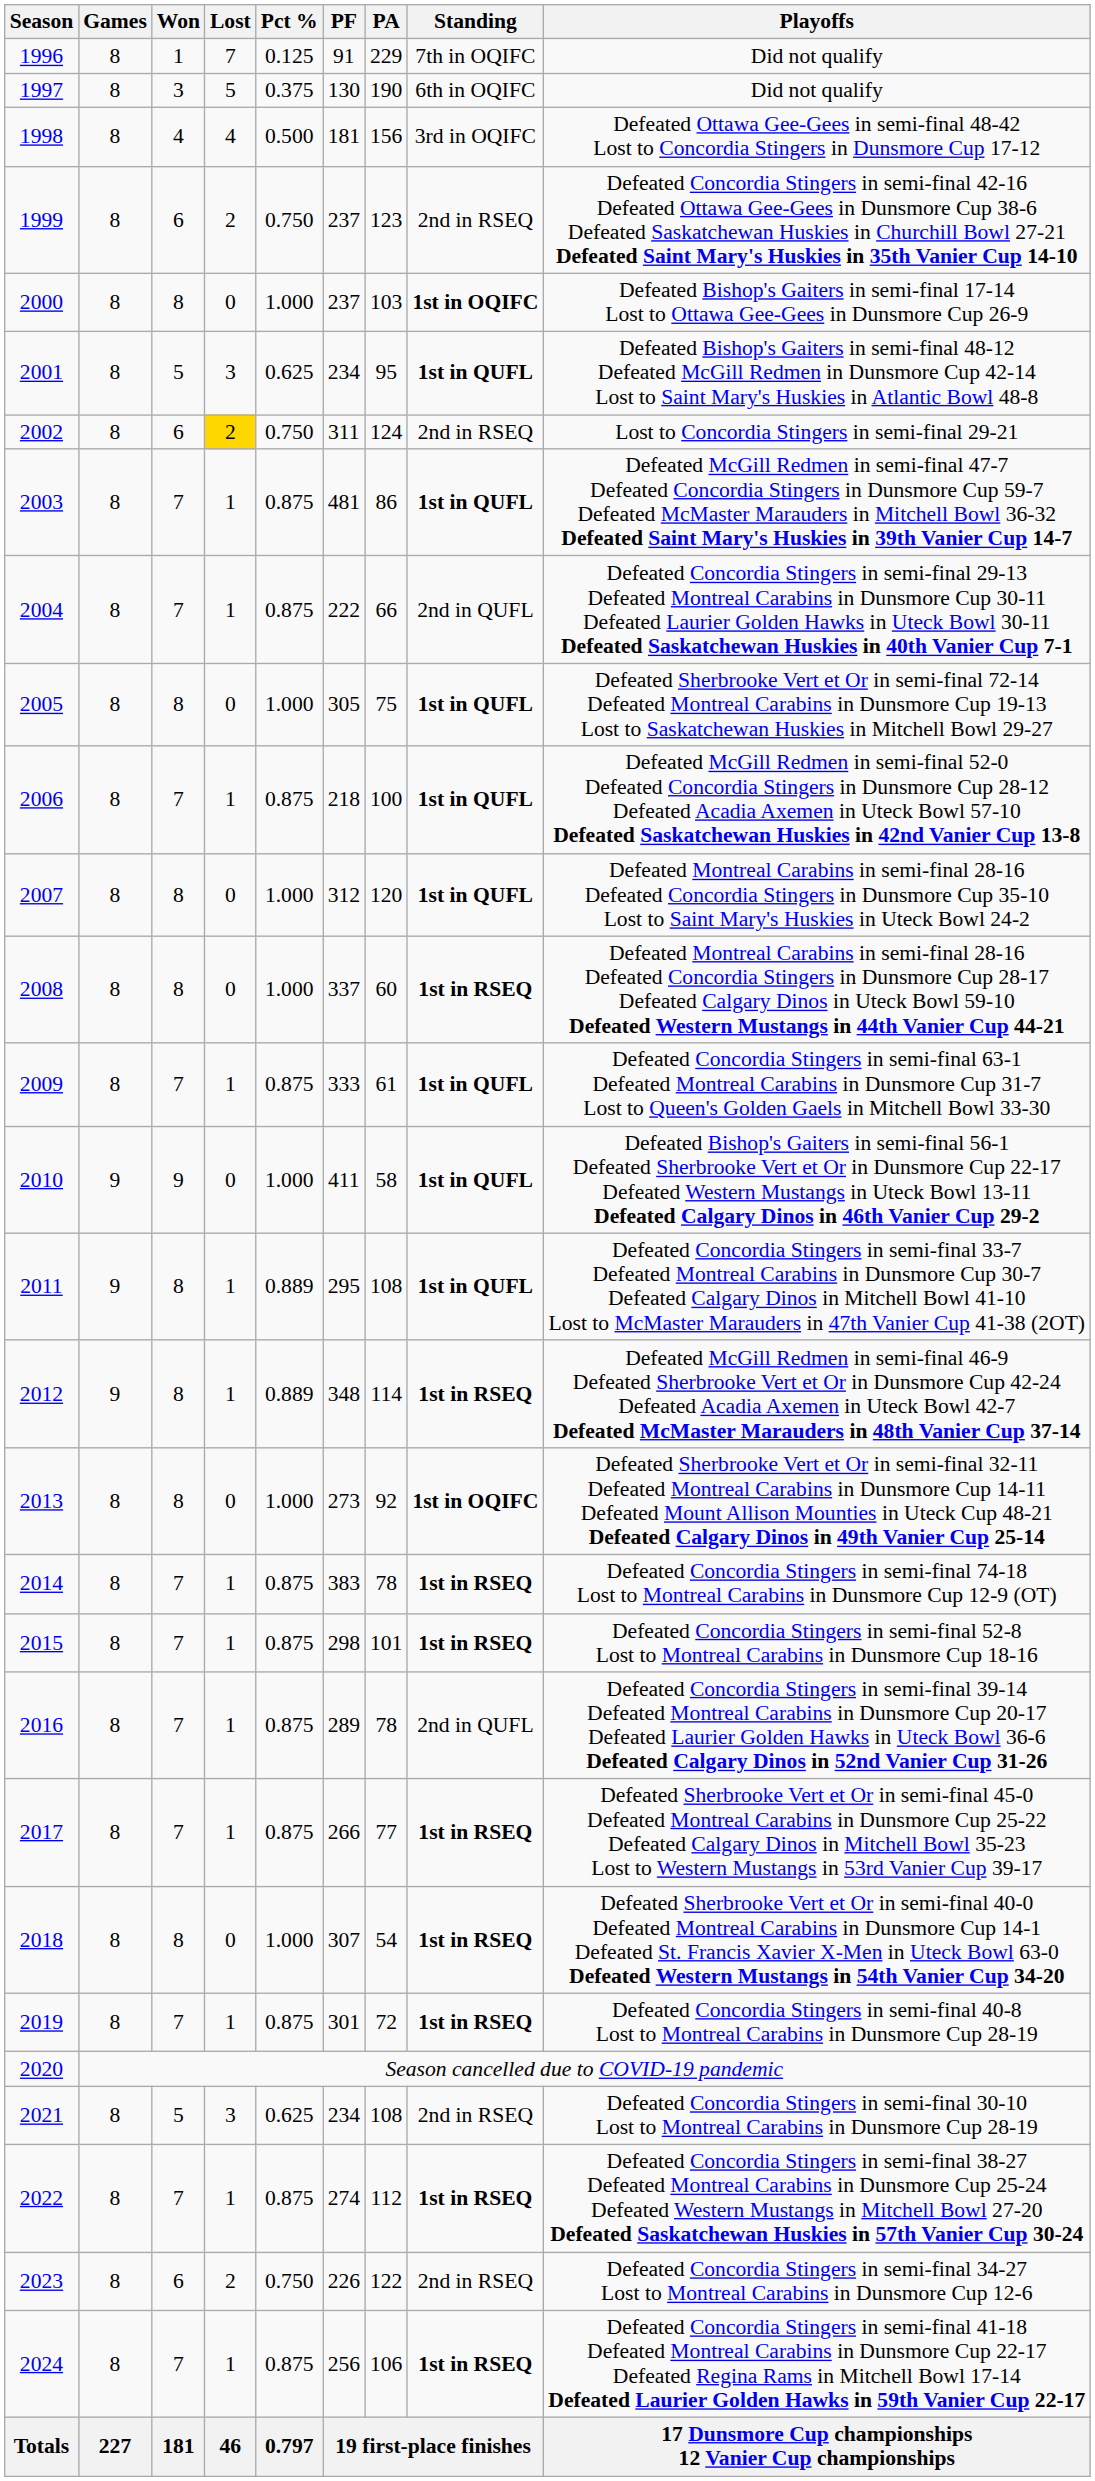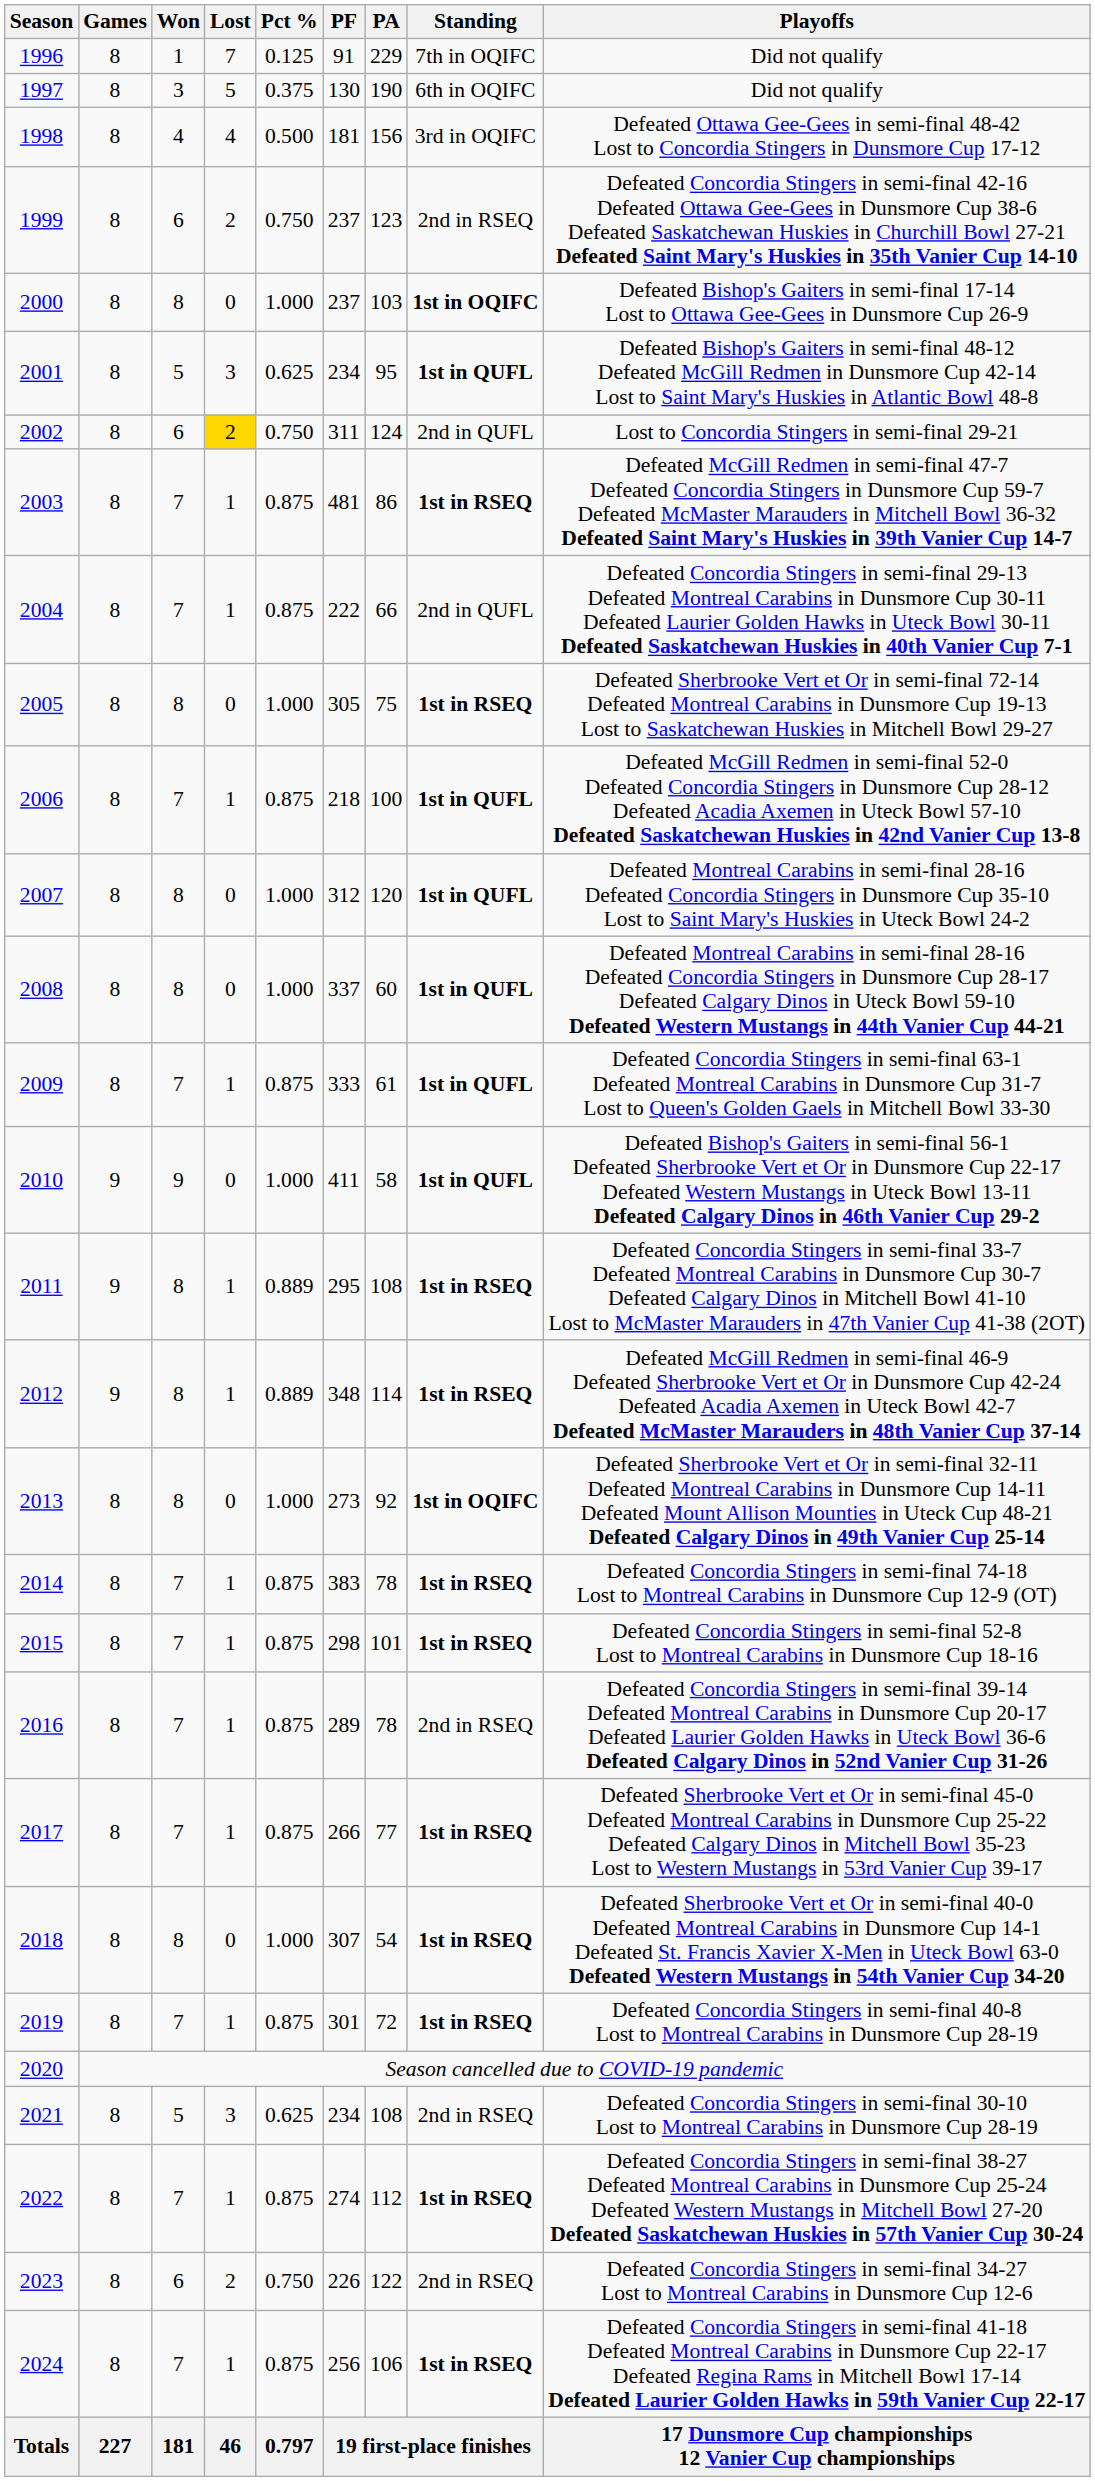 <table class="wikitable" style="text-align:center">
 <tr>
 <th>Season</th>
 <th>Games</th>
 <th>Won</th>
 <th>Lost</th>
 <th>Pct %</th>
 <th>PF</th>
 <th>PA</th>
 <th>Standing</th>
 <th>Playoffs</th>
 </tr>
 <tr>
 <td><a href='#'>1996</a></td>
 <td>8</td>
 <td>1</td>
 <td>7</td>
 <td>0.125</td>
 <td>91</td>
 <td>229</td>
 <td>7th in OQIFC</td>
 <td>Did not qualify</td>
 </tr>
 <tr>
 <td><a href='#'>1997</a></td>
 <td>8</td>
 <td>3</td>
 <td>5</td>
 <td>0.375</td>
 <td>130</td>
 <td>190</td>
 <td>6th in OQIFC</td>
 <td>Did not qualify</td>
 </tr>
 <tr>
 <td><a href='#'>1998</a></td>
 <td>8</td>
 <td>4</td>
 <td>4</td>
 <td>0.500</td>
 <td>181</td>
 <td>156</td>
 <td>3rd in OQIFC</td>
 <td>Defeated <a href='#'>Ottawa Gee-Gees</a> in semi-final 48-42<br>Lost to <a href='#'>Concordia Stingers</a> in <a href='#'>Dunsmore Cup</a> 17-12</td>
 </tr>
 <tr>
 <td><a href='#'>1999</a></td>
 <td>8</td>
 <td>6</td>
 <td>2</td>
 <td>0.750</td>
 <td>237</td>
 <td>123</td>
 <td>2nd in RSEQ</td>
 <td>Defeated <a href='#'>Concordia Stingers</a> in semi-final 42-16<br>Defeated <a href='#'>Ottawa Gee-Gees</a> in Dunsmore Cup 38-6<br>Defeated <a href='#'>Saskatchewan Huskies</a> in <a href='#'>Churchill Bowl</a> 27-21<br><strong>Defeated <a href='#'>Saint Mary's Huskies</a> in <a href='#'>35th Vanier Cup</a> 14-10</strong></td>
 </tr>
 <tr>
 <td><a href='#'>2000</a></td>
 <td>8</td>
 <td>8</td>
 <td>0</td>
 <td>1.000</td>
 <td>237</td>
 <td>103</td>
 <td><strong>1st in OQIFC</strong></td>
 <td>Defeated <a href='#'>Bishop's Gaiters</a> in semi-final 17-14<br>Lost to <a href='#'>Ottawa Gee-Gees</a> in Dunsmore Cup 26-9</td>
 </tr>
 <tr>
 <td><a href='#'>2001</a></td>
 <td>8</td>
 <td>5</td>
 <td>3</td>
 <td>0.625</td>
 <td>234</td>
 <td>95</td>
 <td><strong>1st in QUFL</strong></td>
 <td>Defeated <a href='#'>Bishop's Gaiters</a> in semi-final 48-12<br>Defeated <a href='#'>McGill Redmen</a> in Dunsmore Cup 42-14<br>Lost to <a href='#'>Saint Mary's Huskies</a> in <a href='#'>Atlantic Bowl</a> 48-8</td>
 </tr>
 <tr>
 <td><a href='#'>2002</a></td>
 <td>8</td>
 <td>6</td>
 <td style="background: gold;">2</td>
 <td>0.750</td>
 <td>311</td>
 <td>124</td>
-<td>2nd in RSEQ</td>
+<td>2nd in QUFL</td>
 <td>Lost to <a href='#'>Concordia Stingers</a> in semi-final 29-21</td>
 </tr>
 <tr>
 <td><a href='#'>2003</a></td>
 <td>8</td>
 <td>7</td>
 <td>1</td>
 <td>0.875</td>
 <td>481</td>
 <td>86</td>
-<td><strong>1st in QUFL</strong></td>
+<td><strong>1st in RSEQ</strong></td>
 <td>Defeated <a href='#'>McGill Redmen</a> in semi-final 47-7<br>Defeated <a href='#'>Concordia Stingers</a> in Dunsmore Cup 59-7<br>Defeated <a href='#'>McMaster Marauders</a> in <a href='#'>Mitchell Bowl</a> 36-32<br><strong>Defeated <a href='#'>Saint Mary's Huskies</a> in <a href='#'>39th Vanier Cup</a> 14-7</strong></td>
 </tr>
 <tr>
 <td><a href='#'>2004</a></td>
 <td>8</td>
 <td>7</td>
 <td>1</td>
 <td>0.875</td>
 <td>222</td>
 <td>66</td>
 <td>2nd in QUFL</td>
 <td>Defeated <a href='#'>Concordia Stingers</a> in semi-final 29-13<br>Defeated <a href='#'>Montreal Carabins</a> in Dunsmore Cup 30-11<br>Defeated <a href='#'>Laurier Golden Hawks</a> in <a href='#'>Uteck Bowl</a> 30-11<br><strong>Defeated <a href='#'>Saskatchewan Huskies</a> in <a href='#'>40th Vanier Cup</a> 7-1</strong></td>
 </tr>
 <tr>
 <td><a href='#'>2005</a></td>
 <td>8</td>
 <td>8</td>
 <td>0</td>
 <td>1.000</td>
 <td>305</td>
 <td>75</td>
-<td><strong>1st in QUFL</strong></td>
+<td><strong>1st in RSEQ</strong></td>
 <td>Defeated <a href='#'>Sherbrooke Vert et Or</a> in semi-final 72-14<br>Defeated <a href='#'>Montreal Carabins</a> in Dunsmore Cup 19-13<br> Lost to <a href='#'>Saskatchewan Huskies</a> in Mitchell Bowl 29-27</td>
 </tr>
 <tr>
 <td><a href='#'>2006</a></td>
 <td>8</td>
 <td>7</td>
 <td>1</td>
 <td>0.875</td>
 <td>218</td>
 <td>100</td>
 <td><strong>1st in QUFL</strong></td>
 <td>Defeated <a href='#'>McGill Redmen</a> in semi-final 52-0<br>Defeated <a href='#'>Concordia Stingers</a> in Dunsmore Cup 28-12<br>Defeated <a href='#'>Acadia Axemen</a> in Uteck Bowl 57-10<br><strong>Defeated <a href='#'>Saskatchewan Huskies</a> in <a href='#'>42nd Vanier Cup</a> 13-8</strong></td>
 </tr>
 <tr>
 <td><a href='#'>2007</a></td>
 <td>8</td>
 <td>8</td>
 <td>0</td>
 <td>1.000</td>
 <td>312</td>
 <td>120</td>
 <td><strong>1st in QUFL</strong></td>
 <td>Defeated <a href='#'>Montreal Carabins</a> in semi-final 28-16<br>Defeated <a href='#'>Concordia Stingers</a> in Dunsmore Cup 35-10<br>Lost to <a href='#'>Saint Mary's Huskies</a> in Uteck Bowl 24-2</td>
 </tr>
 <tr>
 <td><a href='#'>2008</a></td>
 <td>8</td>
 <td>8</td>
 <td>0</td>
 <td>1.000</td>
 <td>337</td>
 <td>60</td>
-<td><strong>1st in RSEQ</strong></td>
+<td><strong>1st in QUFL</strong></td>
 <td>Defeated <a href='#'>Montreal Carabins</a> in semi-final 28-16<br>Defeated <a href='#'>Concordia Stingers</a> in Dunsmore Cup 28-17<br>Defeated <a href='#'>Calgary Dinos</a> in Uteck Bowl 59-10<br><strong>Defeated <a href='#'>Western Mustangs</a> in <a href='#'>44th Vanier Cup</a> 44-21</strong></td>
 </tr>
 <tr>
 <td><a href='#'>2009</a></td>
 <td>8</td>
 <td>7</td>
 <td>1</td>
 <td>0.875</td>
 <td>333</td>
 <td>61</td>
 <td><strong>1st in QUFL</strong></td>
 <td>Defeated <a href='#'>Concordia Stingers</a> in semi-final 63-1<br>Defeated <a href='#'>Montreal Carabins</a> in Dunsmore Cup 31-7<br>Lost to <a href='#'>Queen's Golden Gaels</a> in Mitchell Bowl 33-30</td>
 </tr>
 <tr>
 <td><a href='#'>2010</a></td>
 <td>9</td>
 <td>9</td>
 <td>0</td>
 <td>1.000</td>
 <td>411</td>
 <td>58</td>
 <td><strong>1st in QUFL</strong></td>
 <td>Defeated <a href='#'>Bishop's Gaiters</a> in semi-final 56-1<br>Defeated <a href='#'>Sherbrooke Vert et Or</a> in Dunsmore Cup 22-17<br>Defeated <a href='#'>Western Mustangs</a> in Uteck Bowl 13-11<br><strong>Defeated <a href='#'>Calgary Dinos</a> in <a href='#'>46th Vanier Cup</a> 29-2</strong></td>
 </tr>
 <tr>
 <td><a href='#'>2011</a></td>
 <td>9</td>
 <td>8</td>
 <td>1</td>
 <td>0.889</td>
 <td>295</td>
 <td>108</td>
-<td><strong>1st in QUFL</strong></td>
+<td><strong>1st in RSEQ</strong></td>
 <td>Defeated <a href='#'>Concordia Stingers</a> in semi-final 33-7<br>Defeated <a href='#'>Montreal Carabins</a> in Dunsmore Cup 30-7<br>Defeated <a href='#'>Calgary Dinos</a> in Mitchell Bowl 41-10<br>Lost to <a href='#'>McMaster Marauders</a> in <a href='#'>47th Vanier Cup</a> 41-38 (2OT)</td>
 </tr>
 <tr>
 <td><a href='#'>2012</a></td>
 <td>9</td>
 <td>8</td>
 <td>1</td>
 <td>0.889</td>
 <td>348</td>
 <td>114</td>
 <td><strong>1st in RSEQ</strong></td>
 <td>Defeated <a href='#'>McGill Redmen</a> in semi-final 46-9<br>Defeated <a href='#'>Sherbrooke Vert et Or</a> in Dunsmore Cup 42-24<br>Defeated <a href='#'>Acadia Axemen</a> in Uteck Bowl 42-7<br><strong>Defeated <a href='#'>McMaster Marauders</a> in <a href='#'>48th Vanier Cup</a> 37-14</strong></td>
 </tr>
 <tr>
 <td><a href='#'>2013</a></td>
 <td>8</td>
 <td>8</td>
 <td>0</td>
 <td>1.000</td>
 <td>273</td>
 <td>92</td>
 <td><strong>1st in OQIFC</strong></td>
 <td>Defeated <a href='#'>Sherbrooke Vert et Or</a> in semi-final 32-11<br>Defeated <a href='#'>Montreal Carabins</a> in Dunsmore Cup 14-11<br>Defeated <a href='#'>Mount Allison Mounties</a> in Uteck Cup 48-21<br><strong>Defeated <a href='#'>Calgary Dinos</a> in <a href='#'>49th Vanier Cup</a> 25-14</strong></td>
 </tr>
 <tr>
 <td><a href='#'>2014</a></td>
 <td>8</td>
 <td>7</td>
 <td>1</td>
 <td>0.875</td>
 <td>383</td>
 <td>78</td>
 <td><strong>1st in RSEQ</strong></td>
 <td>Defeated <a href='#'>Concordia Stingers</a> in semi-final 74-18<br>Lost to <a href='#'>Montreal Carabins</a> in Dunsmore Cup 12-9 (OT)</td>
 </tr>
 <tr>
 <td><a href='#'>2015</a></td>
 <td>8</td>
 <td>7</td>
 <td>1</td>
 <td>0.875</td>
 <td>298</td>
 <td>101</td>
 <td><strong>1st in RSEQ</strong></td>
 <td>Defeated <a href='#'>Concordia Stingers</a> in semi-final 52-8<br>Lost to <a href='#'>Montreal Carabins</a> in Dunsmore Cup 18-16</td>
 </tr>
 <tr>
 <td><a href='#'>2016</a></td>
 <td>8</td>
 <td>7</td>
 <td>1</td>
 <td>0.875</td>
 <td>289</td>
 <td>78</td>
-<td>2nd in QUFL</td>
+<td>2nd in RSEQ</td>
 <td>Defeated <a href='#'>Concordia Stingers</a> in semi-final 39-14<br>Defeated <a href='#'>Montreal Carabins</a> in Dunsmore Cup 20-17<br>Defeated <a href='#'>Laurier Golden Hawks</a> in <a href='#'>Uteck Bowl</a> 36-6<br><strong>Defeated <a href='#'>Calgary Dinos</a> in <a href='#'>52nd Vanier Cup</a> 31-26</strong></td>
 </tr>
 <tr>
 <td><a href='#'>2017</a></td>
 <td>8</td>
 <td>7</td>
 <td>1</td>
 <td>0.875</td>
 <td>266</td>
 <td>77</td>
 <td><strong>1st in RSEQ</strong></td>
 <td>Defeated <a href='#'>Sherbrooke Vert et Or</a> in semi-final 45-0<br>Defeated <a href='#'>Montreal Carabins</a> in Dunsmore Cup 25-22<br>Defeated <a href='#'>Calgary Dinos</a> in <a href='#'>Mitchell Bowl</a> 35-23<br>Lost to <a href='#'>Western Mustangs</a> in <a href='#'>53rd Vanier Cup</a> 39-17</td>
 </tr>
 <tr>
 <td><a href='#'>2018</a></td>
 <td>8</td>
 <td>8</td>
 <td>0</td>
 <td>1.000</td>
 <td>307</td>
 <td>54</td>
 <td><strong>1st in RSEQ</strong></td>
 <td>Defeated <a href='#'>Sherbrooke Vert et Or</a> in semi-final 40-0<br>Defeated <a href='#'>Montreal Carabins</a> in Dunsmore Cup 14-1<br>Defeated <a href='#'>St. Francis Xavier X-Men</a> in <a href='#'>Uteck Bowl</a> 63-0<br><strong>Defeated <a href='#'>Western Mustangs</a> in <a href='#'>54th Vanier Cup</a>  34-20</strong></td>
 </tr>
 <tr>
 <td><a href='#'>2019</a></td>
 <td>8</td>
 <td>7</td>
 <td>1</td>
 <td>0.875</td>
 <td>301</td>
 <td>72</td>
 <td><strong>1st in RSEQ</strong></td>
 <td>Defeated <a href='#'>Concordia Stingers</a> in semi-final 40-8<br>Lost to <a href='#'>Montreal Carabins</a> in Dunsmore Cup 28-19</td>
 </tr>
 <tr>
 <td><a href='#'>2020</a></td>
 <td align="center" colSpan="9"><em>Season cancelled due to <a href='#'>COVID-19 pandemic</a></em></td>
 </tr>
 <tr>
 <td><a href='#'>2021</a></td>
 <td>8</td>
 <td>5</td>
 <td>3</td>
 <td>0.625</td>
 <td>234</td>
 <td>108</td>
 <td>2nd in RSEQ</td>
 <td>Defeated <a href='#'>Concordia Stingers</a> in semi-final 30-10<br>Lost to <a href='#'>Montreal Carabins</a> in Dunsmore Cup 28-19</td>
 </tr>
 <tr>
 <td><a href='#'>2022</a></td>
 <td>8</td>
 <td>7</td>
 <td>1</td>
 <td>0.875</td>
 <td>274</td>
 <td>112</td>
 <td><strong>1st in RSEQ</strong></td>
 <td>Defeated <a href='#'>Concordia Stingers</a> in semi-final 38-27<br>Defeated <a href='#'>Montreal Carabins</a> in Dunsmore Cup 25-24<br>Defeated <a href='#'>Western Mustangs</a> in <a href='#'>Mitchell Bowl</a> 27-20<br><strong>Defeated <a href='#'>Saskatchewan Huskies</a> in <a href='#'>57th Vanier Cup</a> 30-24</strong></td>
 </tr>
 <tr>
 <td><a href='#'>2023</a></td>
 <td>8</td>
 <td>6</td>
 <td>2</td>
 <td>0.750</td>
 <td>226</td>
 <td>122</td>
 <td>2nd in RSEQ</td>
 <td>Defeated <a href='#'>Concordia Stingers</a> in semi-final 34-27 <br>Lost to <a href='#'>Montreal Carabins</a> in Dunsmore Cup 12-6</td>
 </tr>
 <tr>
 <td><a href='#'>2024</a></td>
 <td>8</td>
 <td>7</td>
 <td>1</td>
 <td>0.875</td>
 <td>256</td>
 <td>106</td>
 <td><strong>1st in RSEQ</strong></td>
 <td>Defeated <a href='#'>Concordia Stingers</a> in semi-final 41-18<br>Defeated <a href='#'>Montreal Carabins</a> in Dunsmore Cup 22-17<br>Defeated <a href='#'>Regina Rams</a> in Mitchell Bowl 17-14<br><strong>Defeated <a href='#'>Laurier Golden Hawks</a> in <a href='#'>59th Vanier Cup</a> 22-17</strong></td>
 </tr>
 <tr>
 <th align="center">Totals</th>
 <th align="center">227</th>
 <th align="center">181</th>
 <th align="center">46</th>
 <th align="center">0.797</th>
 <th colspan="3" align="center">19 first-place finishes</th>
 <th align="center">17 <a href='#'>Dunsmore Cup</a> championships<br>12 <a href='#'>Vanier Cup</a> championships</th>
 </tr>
 <tr>
 </tr>
 </table>
